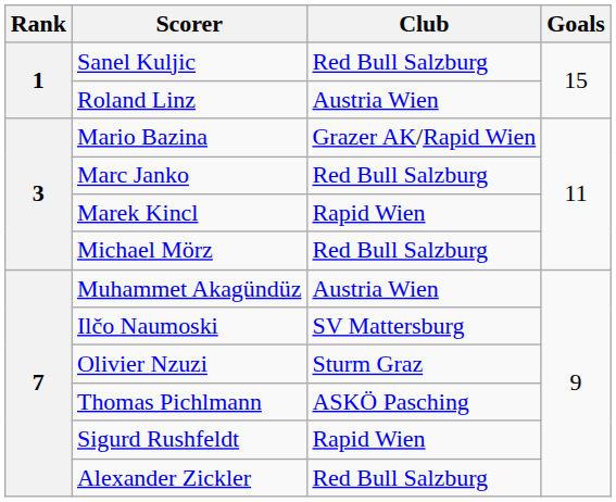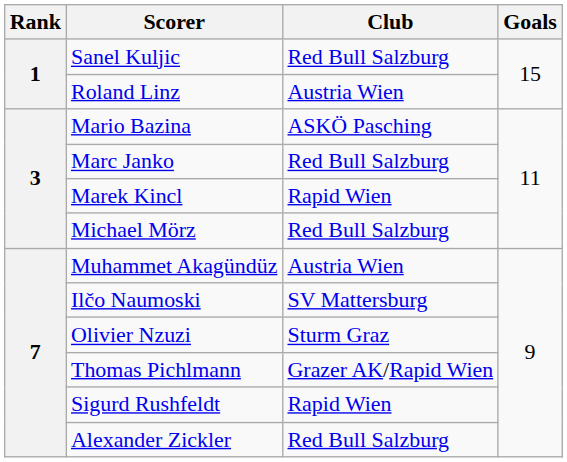 <table class="wikitable" style="text-align:center">
 <tr>
 <th>Rank</th>
 <th>Scorer</th>
 <th>Club</th>
 <th>Goals</th>
 </tr>
 <tr>
 <th rowspan="2">1</th>
 <td align="left"> <a href='#'>Sanel Kuljic</a></td>
 <td align="left"><a href='#'>Red Bull Salzburg</a></td>
 <td rowspan="2">15</td>
 </tr>
 <tr>
 <td align="left"> <a href='#'>Roland Linz</a></td>
 <td align="left"><a href='#'>Austria Wien</a></td>
 </tr>
 <tr>
 <th rowspan="4">3</th>
 <td align="left"> <a href='#'>Mario Bazina</a></td>
-<td align="left"><a href='#'>Grazer AK</a>/<a href='#'>Rapid Wien</a></td>
+<td align="left"><a href='#'>ASKÖ Pasching</a></td>
 <td rowspan="4">11</td>
 </tr>
 <tr>
 <td align="left"> <a href='#'>Marc Janko</a></td>
 <td align="left"><a href='#'>Red Bull Salzburg</a></td>
 </tr>
 <tr>
 <td align="left"> <a href='#'>Marek Kincl</a></td>
 <td align="left"><a href='#'>Rapid Wien</a></td>
 </tr>
 <tr>
 <td align="left"> <a href='#'>Michael Mörz</a></td>
 <td align="left"><a href='#'>Red Bull Salzburg</a></td>
 </tr>
 <tr>
 <th rowspan="6">7</th>
 <td align="left"> <a href='#'>Muhammet Akagündüz</a></td>
 <td align="left"><a href='#'>Austria Wien</a></td>
 <td rowspan="6">9</td>
 </tr>
 <tr>
 <td align="left"> <a href='#'>Ilčo Naumoski</a></td>
 <td align="left"><a href='#'>SV Mattersburg</a></td>
 </tr>
 <tr>
 <td align="left"> <a href='#'>Olivier Nzuzi</a></td>
 <td align="left"><a href='#'>Sturm Graz</a></td>
 </tr>
 <tr>
 <td align="left"> <a href='#'>Thomas Pichlmann</a></td>
-<td align="left"><a href='#'>ASKÖ Pasching</a></td>
+<td align="left"><a href='#'>Grazer AK</a>/<a href='#'>Rapid Wien</a></td>
 </tr>
 <tr>
 <td align="left"> <a href='#'>Sigurd Rushfeldt</a></td>
 <td align="left"><a href='#'>Rapid Wien</a></td>
 </tr>
 <tr>
 <td align="left"> <a href='#'>Alexander Zickler</a></td>
 <td align="left"><a href='#'>Red Bull Salzburg</a></td>
 </tr>
 </table>
